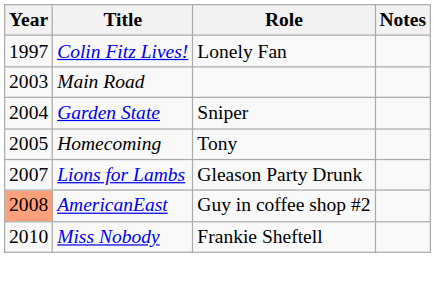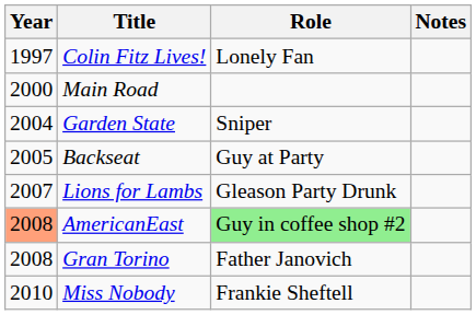 <table class="wikitable">
 <tr>
 <th>Year</th>
 <th>Title</th>
 <th>Role</th>
 <th>Notes</th>
 </tr>
 <tr>
 <td>1997</td>
 <td><em><a href='#'>Colin Fitz Lives!</a></em></td>
 <td>Lonely Fan</td>
 <td></td>
 </tr>
 <tr>
-<td>2003</td>
+<td>2000</td>
 <td><em>Main Road</em></td>
 <td></td>
 <td></td>
 </tr>
 <tr>
 <td>2004</td>
 <td><em><a href='#'>Garden State</a></em></td>
 <td>Sniper</td>
 <td></td>
 </tr>
 <tr>
 <td>2005</td>
-<td><em>Homecoming</em></td>
-<td>Tony</td>
+<td><em>Backseat</em></td>
+<td>Guy at Party</td>
 <td></td>
 </tr>
 <tr>
 <td>2007</td>
 <td><em><a href='#'>Lions for Lambs</a></em></td>
 <td>Gleason Party Drunk</td>
 <td></td>
 </tr>
 <tr>
 <td style="background: lightsalmon;">2008</td>
 <td><em><a href='#'>AmericanEast</a></em></td>
-<td>Guy in coffee shop #2</td>
+<td style="background: lightgreen;">Guy in coffee shop #2</td>
+<td></td>
+</tr>
+<tr>
+<td>2008</td>
+<td><em><a href='#'>Gran Torino</a></em></td>
+<td>Father Janovich</td>
 <td></td>
 </tr>
 <tr>
 <td>2010</td>
 <td><em><a href='#'>Miss Nobody</a></em></td>
 <td>Frankie Sheftell</td>
 <td></td>
 </tr>
 </table>
